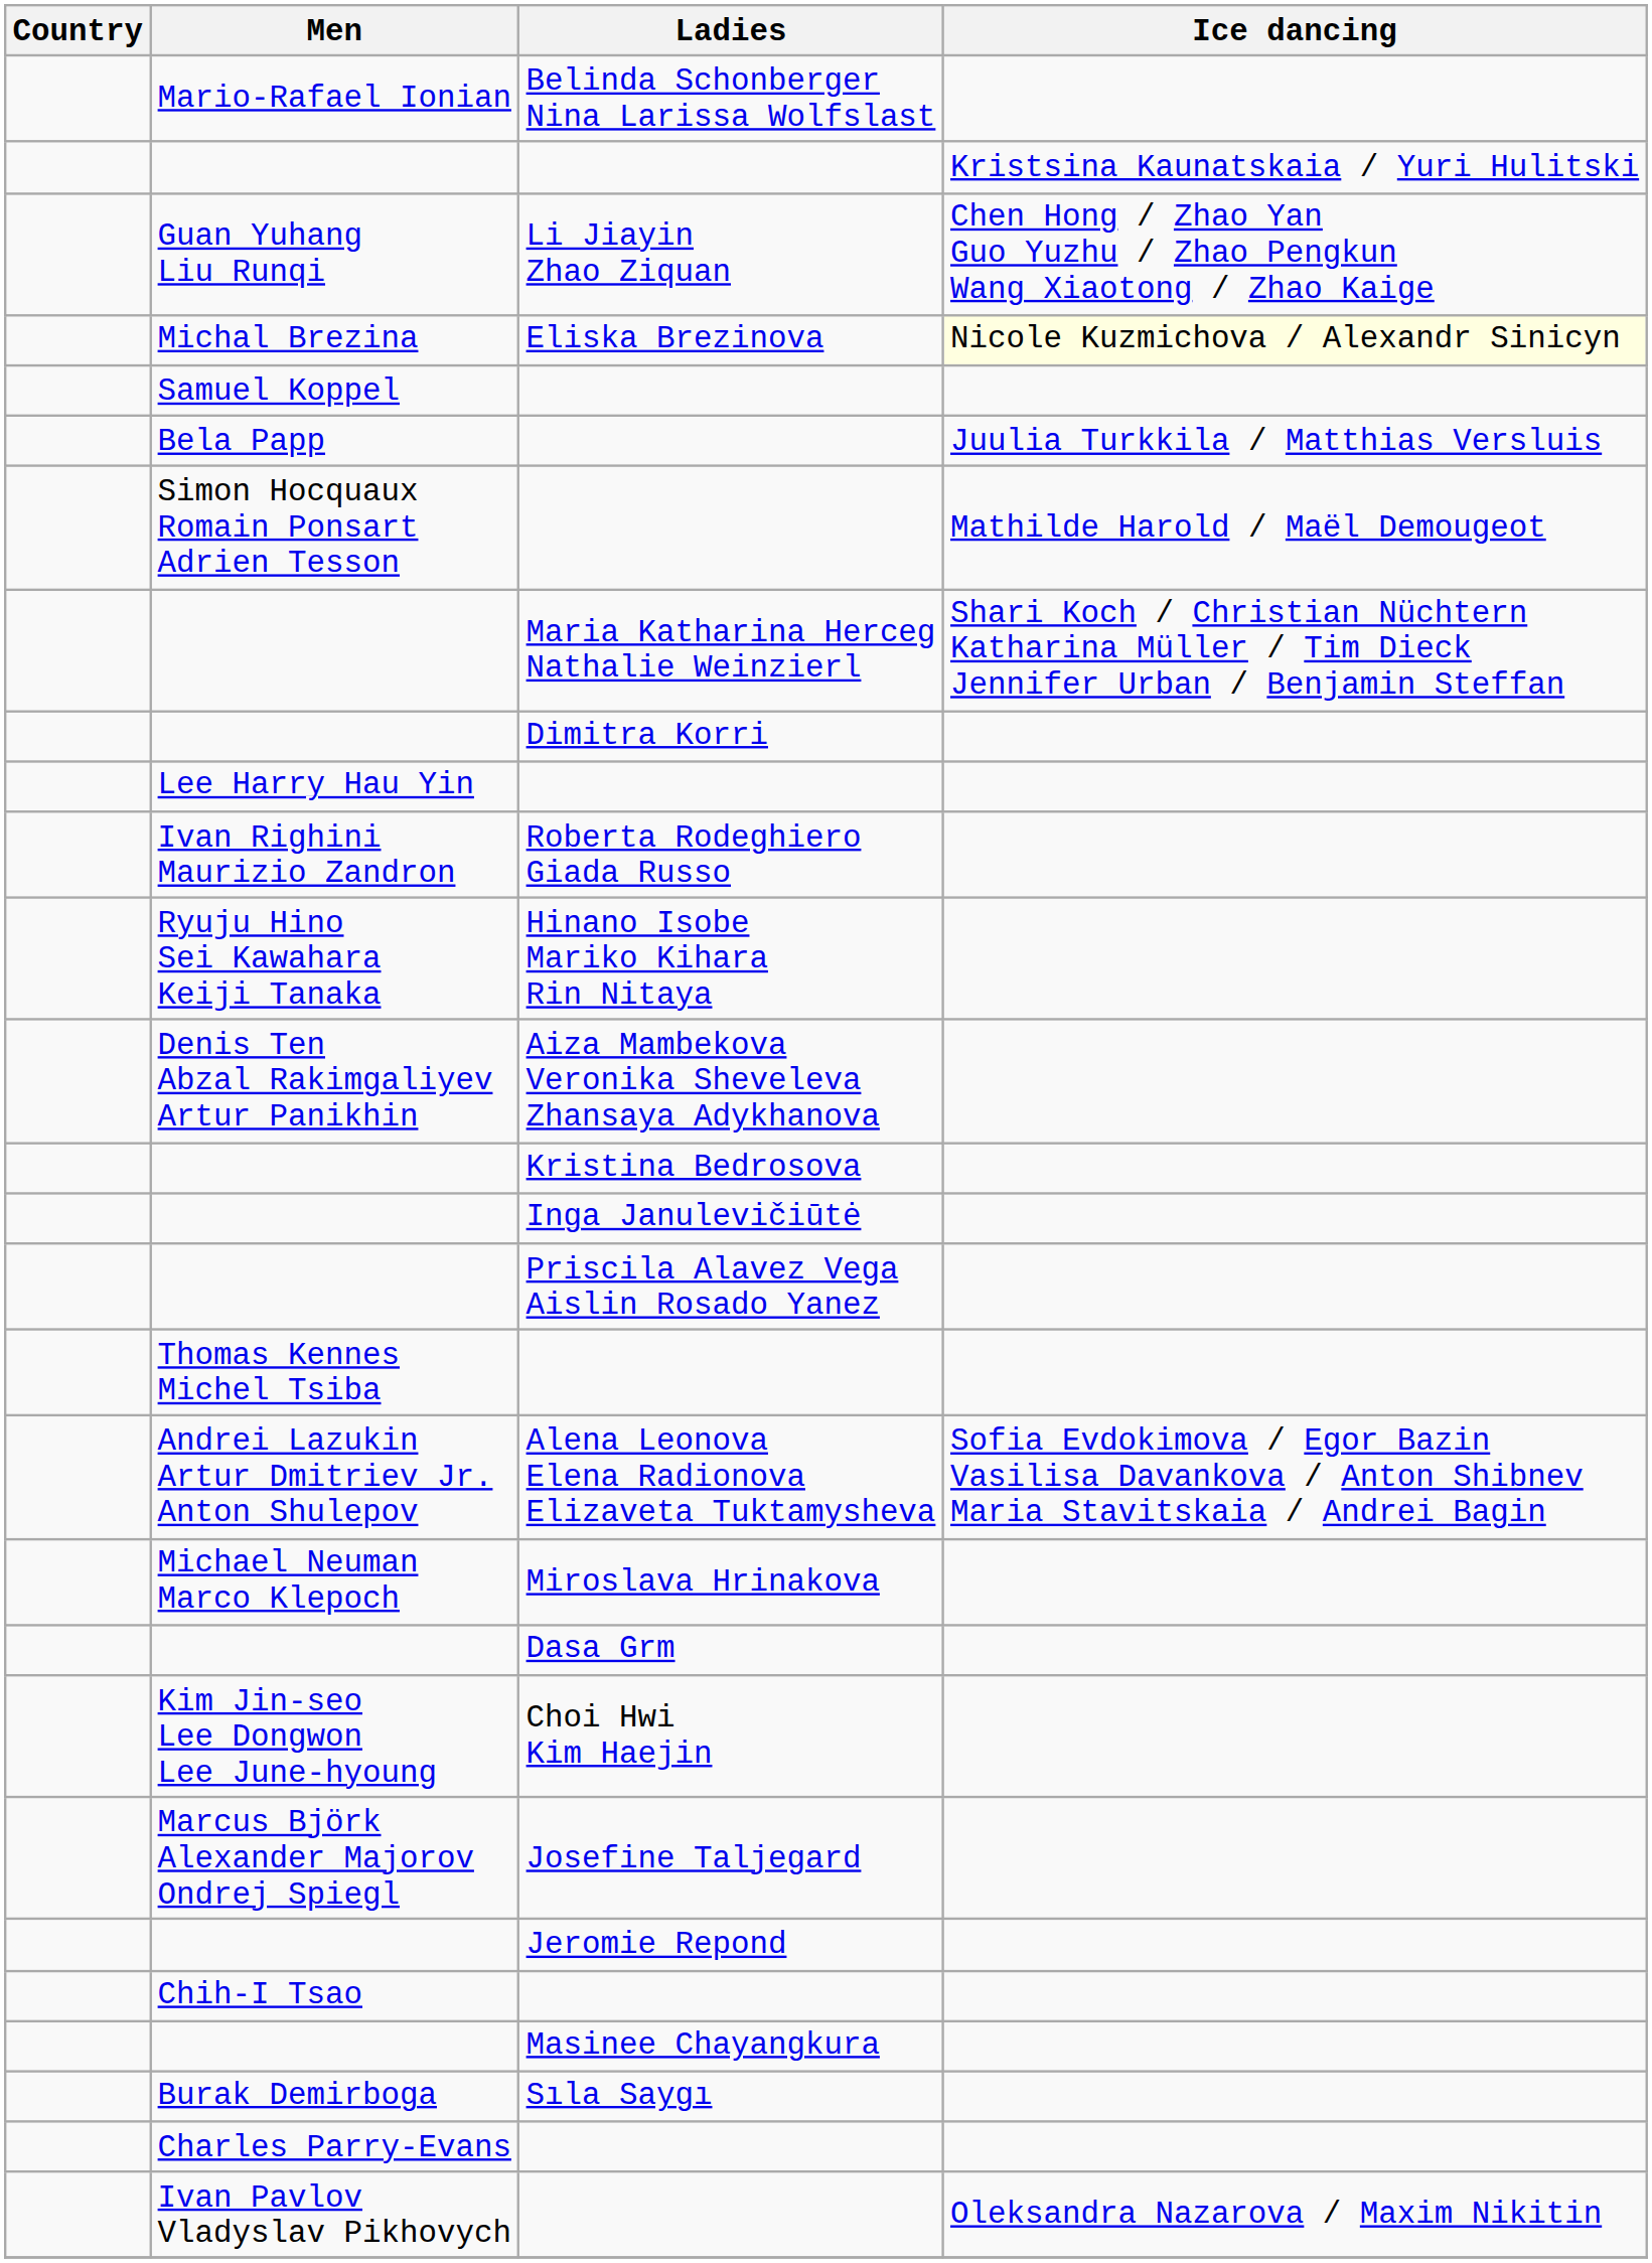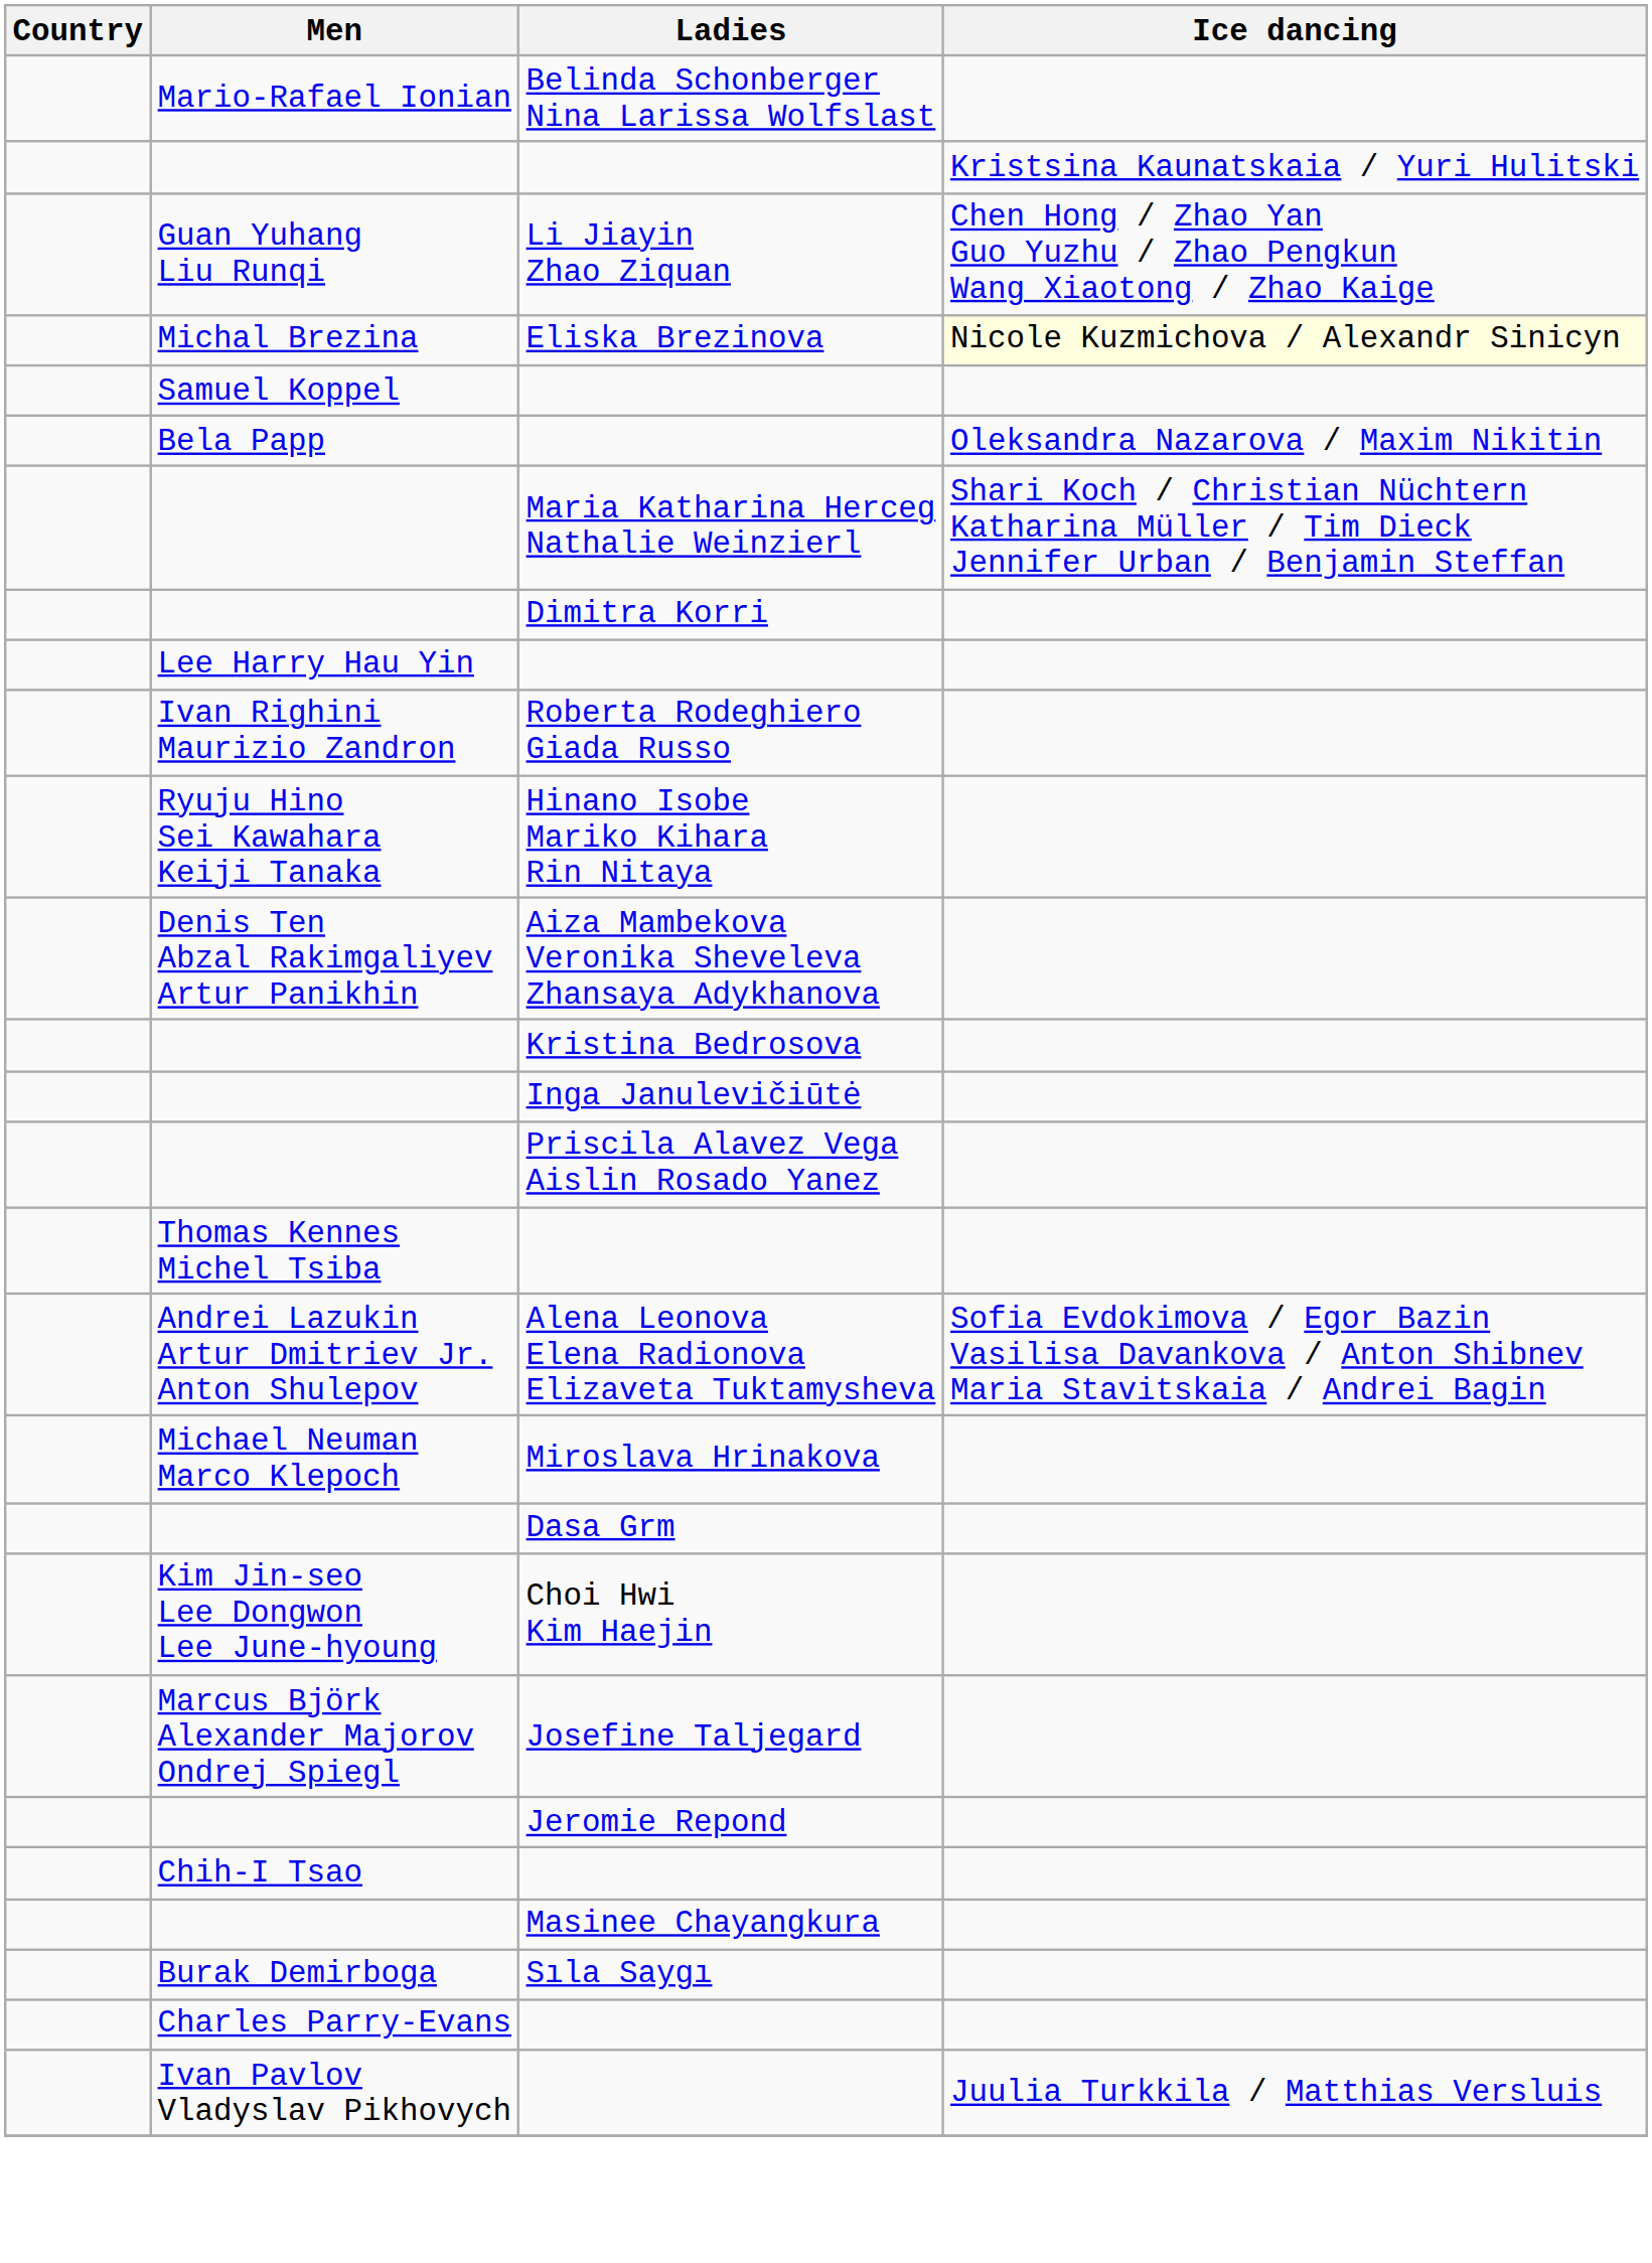 <table class="wikitable">
 <tr>
 <th>Country</th>
 <th>Men</th>
 <th>Ladies</th>
 <th>Ice dancing</th>
 </tr>
 <tr>
 <td></td>
 <td><a href='#'>Mario-Rafael Ionian</a></td>
 <td><a href='#'>Belinda Schonberger</a> <br> <a href='#'>Nina Larissa Wolfslast</a></td>
 <td></td>
 </tr>
 <tr>
 <td></td>
 <td></td>
 <td></td>
 <td><a href='#'>Kristsina Kaunatskaia</a> / <a href='#'>Yuri Hulitski</a></td>
 </tr>
 <tr>
 <td></td>
 <td><a href='#'>Guan Yuhang</a> <br> <a href='#'>Liu Runqi</a></td>
 <td><a href='#'>Li Jiayin</a> <br> <a href='#'>Zhao Ziquan</a></td>
 <td><a href='#'>Chen Hong</a> / <a href='#'>Zhao Yan</a> <br> <a href='#'>Guo Yuzhu</a> / <a href='#'>Zhao Pengkun</a> <br> <a href='#'>Wang Xiaotong</a> / <a href='#'>Zhao Kaige</a></td>
 </tr>
 <tr>
 <td></td>
 <td><a href='#'>Michal Brezina</a></td>
 <td><a href='#'>Eliska Brezinova</a></td>
 <td style="background: lightyellow;">Nicole Kuzmichova / Alexandr Sinicyn</td>
 </tr>
 <tr>
 <td></td>
 <td><a href='#'>Samuel Koppel</a></td>
 <td></td>
 <td></td>
 </tr>
 <tr>
 <td></td>
 <td><a href='#'>Bela Papp</a></td>
 <td></td>
-<td><a href='#'>Juulia Turkkila</a> / <a href='#'>Matthias Versluis</a></td>
-</tr>
-<tr>
-<td></td>
-<td>Simon Hocquaux <br> <a href='#'>Romain Ponsart</a> <br> <a href='#'>Adrien Tesson</a></td>
-<td></td>
-<td><a href='#'>Mathilde Harold</a> / <a href='#'>Maël Demougeot</a></td>
+<td><a href='#'>Oleksandra Nazarova</a> / <a href='#'>Maxim Nikitin</a></td>
 </tr>
 <tr>
 <td></td>
 <td></td>
 <td><a href='#'>Maria Katharina Herceg</a> <br> <a href='#'>Nathalie Weinzierl</a></td>
 <td><a href='#'>Shari Koch</a> / <a href='#'>Christian Nüchtern</a> <br> <a href='#'>Katharina Müller</a> / <a href='#'>Tim Dieck</a> <br> <a href='#'>Jennifer Urban</a> / <a href='#'>Benjamin Steffan</a></td>
 </tr>
 <tr>
 <td></td>
 <td></td>
 <td><a href='#'>Dimitra Korri</a></td>
 <td></td>
 </tr>
 <tr>
 <td></td>
 <td><a href='#'>Lee Harry Hau Yin</a></td>
 <td></td>
 <td></td>
 </tr>
 <tr>
 <td></td>
 <td><a href='#'>Ivan Righini</a> <br> <a href='#'>Maurizio Zandron</a></td>
 <td><a href='#'>Roberta Rodeghiero</a> <br> <a href='#'>Giada Russo</a></td>
 <td></td>
 </tr>
 <tr>
 <td></td>
 <td><a href='#'>Ryuju Hino</a> <br> <a href='#'>Sei Kawahara</a> <br> <a href='#'>Keiji Tanaka</a></td>
 <td><a href='#'>Hinano Isobe</a> <br> <a href='#'>Mariko Kihara</a> <br> <a href='#'>Rin Nitaya</a></td>
 <td></td>
 </tr>
 <tr>
 <td></td>
 <td><a href='#'>Denis Ten</a> <br> <a href='#'>Abzal Rakimgaliyev</a> <br> <a href='#'>Artur Panikhin</a></td>
 <td><a href='#'>Aiza Mambekova</a> <br> <a href='#'>Veronika Sheveleva</a> <br> <a href='#'>Zhansaya Adykhanova</a></td>
 <td></td>
 </tr>
 <tr>
 <td></td>
 <td></td>
 <td><a href='#'>Kristina Bedrosova</a></td>
 <td></td>
 </tr>
 <tr>
 <td></td>
 <td></td>
 <td><a href='#'>Inga Janulevičiūtė</a></td>
 <td></td>
 </tr>
 <tr>
 <td></td>
 <td></td>
 <td><a href='#'>Priscila Alavez Vega</a> <br> <a href='#'>Aislin Rosado Yanez</a></td>
 <td></td>
 </tr>
 <tr>
 <td></td>
 <td><a href='#'>Thomas Kennes</a> <br> <a href='#'>Michel Tsiba</a></td>
 <td></td>
 <td></td>
 </tr>
 <tr>
 <td></td>
 <td><a href='#'>Andrei Lazukin</a> <br> <a href='#'>Artur Dmitriev Jr.</a> <br> <a href='#'>Anton Shulepov</a></td>
 <td><a href='#'>Alena Leonova</a> <br> <a href='#'>Elena Radionova</a> <br> <a href='#'>Elizaveta Tuktamysheva</a></td>
 <td><a href='#'>Sofia Evdokimova</a> / <a href='#'>Egor Bazin</a> <br> <a href='#'>Vasilisa Davankova</a> / <a href='#'>Anton Shibnev</a> <br> <a href='#'>Maria Stavitskaia</a> / <a href='#'>Andrei Bagin</a></td>
 </tr>
 <tr>
 <td></td>
 <td><a href='#'>Michael Neuman</a> <br> <a href='#'>Marco Klepoch</a></td>
 <td><a href='#'>Miroslava Hrinakova</a></td>
 <td></td>
 </tr>
 <tr>
 <td></td>
 <td></td>
 <td><a href='#'>Dasa Grm</a></td>
 <td></td>
 </tr>
 <tr>
 <td></td>
 <td><a href='#'>Kim Jin-seo</a> <br> <a href='#'>Lee Dongwon</a> <br> <a href='#'>Lee June-hyoung</a></td>
 <td>Choi Hwi <br> <a href='#'>Kim Haejin</a></td>
 <td></td>
 </tr>
 <tr>
 <td></td>
 <td><a href='#'>Marcus Björk</a> <br> <a href='#'>Alexander Majorov</a> <br> <a href='#'>Ondrej Spiegl</a></td>
 <td><a href='#'>Josefine Taljegard</a></td>
 <td></td>
 </tr>
 <tr>
 <td></td>
 <td></td>
 <td><a href='#'>Jeromie Repond</a></td>
 <td></td>
 </tr>
 <tr>
 <td></td>
 <td><a href='#'>Chih-I Tsao</a></td>
 <td></td>
 <td></td>
 </tr>
 <tr>
 <td></td>
 <td></td>
 <td><a href='#'>Masinee Chayangkura</a></td>
 <td></td>
 </tr>
 <tr>
 <td></td>
 <td><a href='#'>Burak Demirboga</a></td>
 <td><a href='#'>Sıla Saygı</a></td>
 <td></td>
 </tr>
 <tr>
 <td></td>
 <td><a href='#'>Charles Parry-Evans</a></td>
 <td></td>
 <td></td>
 </tr>
 <tr>
 <td></td>
 <td><a href='#'>Ivan Pavlov</a> <br> Vladyslav Pikhovych</td>
 <td></td>
-<td><a href='#'>Oleksandra Nazarova</a> / <a href='#'>Maxim Nikitin</a></td>
+<td><a href='#'>Juulia Turkkila</a> / <a href='#'>Matthias Versluis</a></td>
 </tr>
 <tr>
 </tr>
 </table>
